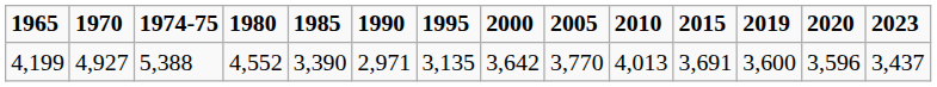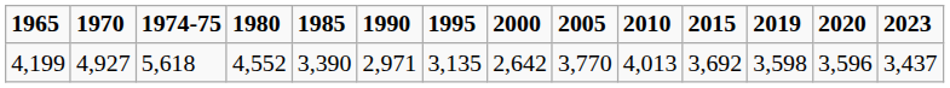 <table class="wikitable">
 <tr>
 <td><strong>1965</strong></td>
 <td><strong>1970</strong></td>
 <td><strong>1974-75</strong></td>
 <td><strong>1980</strong></td>
 <td><strong>1985</strong></td>
 <td><strong>1990</strong></td>
 <td><strong>1995</strong></td>
 <td><strong>2000</strong></td>
 <td><strong>2005</strong></td>
 <td><strong>2010</strong></td>
 <td><strong>2015</strong></td>
 <td><strong>2019</strong></td>
 <td><strong>2020</strong></td>
 <td><strong>2023</strong></td>
 </tr>
 <tr>
 <td>4,199</td>
 <td>4,927</td>
-<td>5,388</td>
+<td>5,618</td>
 <td>4,552</td>
 <td>3,390</td>
 <td>2,971</td>
 <td>3,135</td>
-<td>3,642</td>
+<td>2,642</td>
 <td>3,770</td>
 <td>4,013</td>
-<td>3,691</td>
-<td>3,600</td>
+<td>3,692</td>
+<td>3,598</td>
 <td>3,596</td>
 <td>3,437</td>
 </tr>
 </table>
